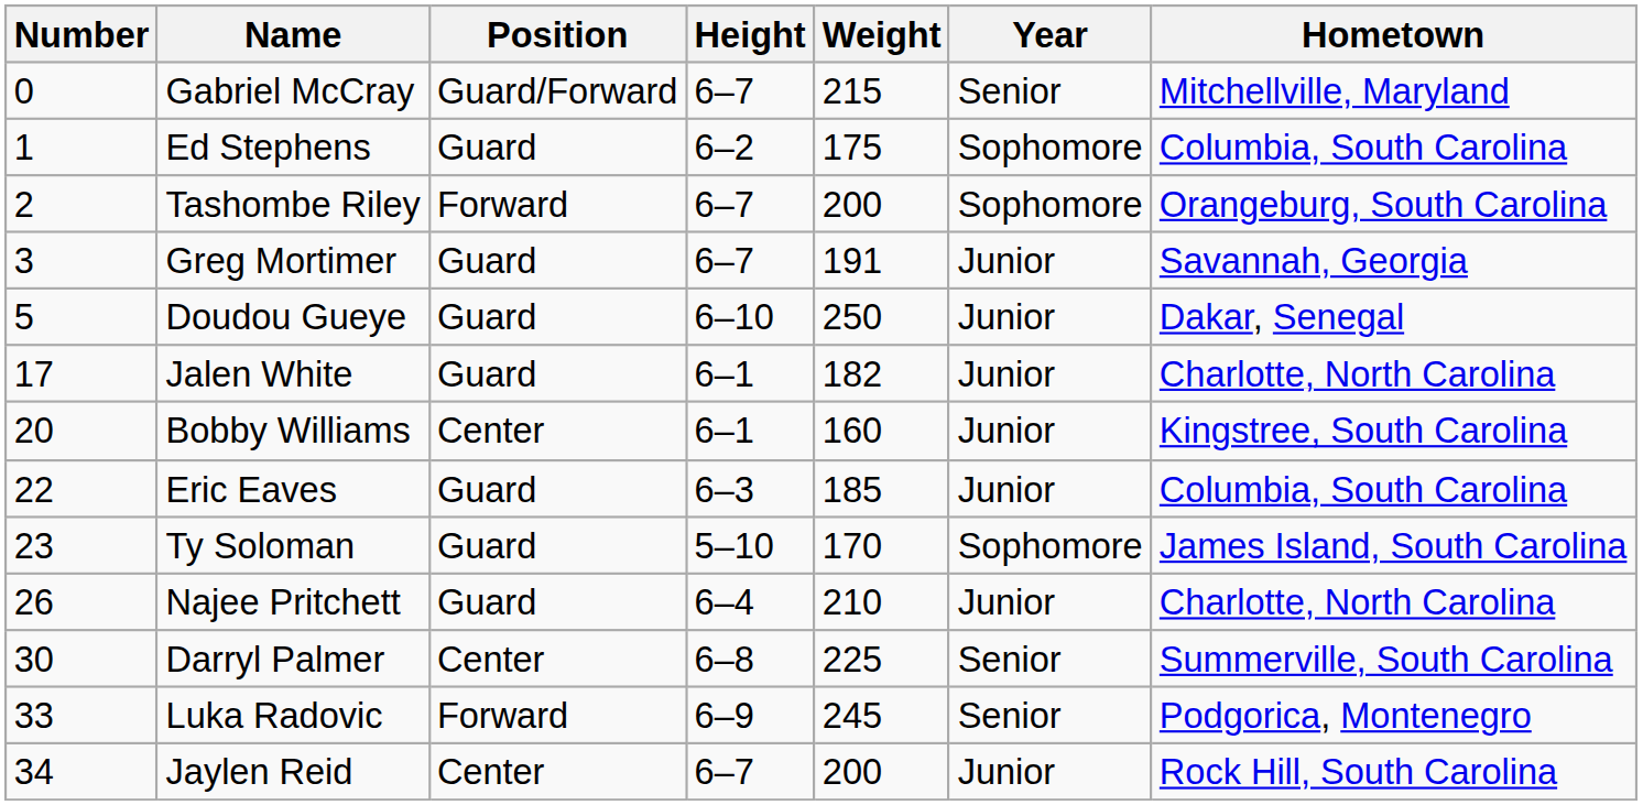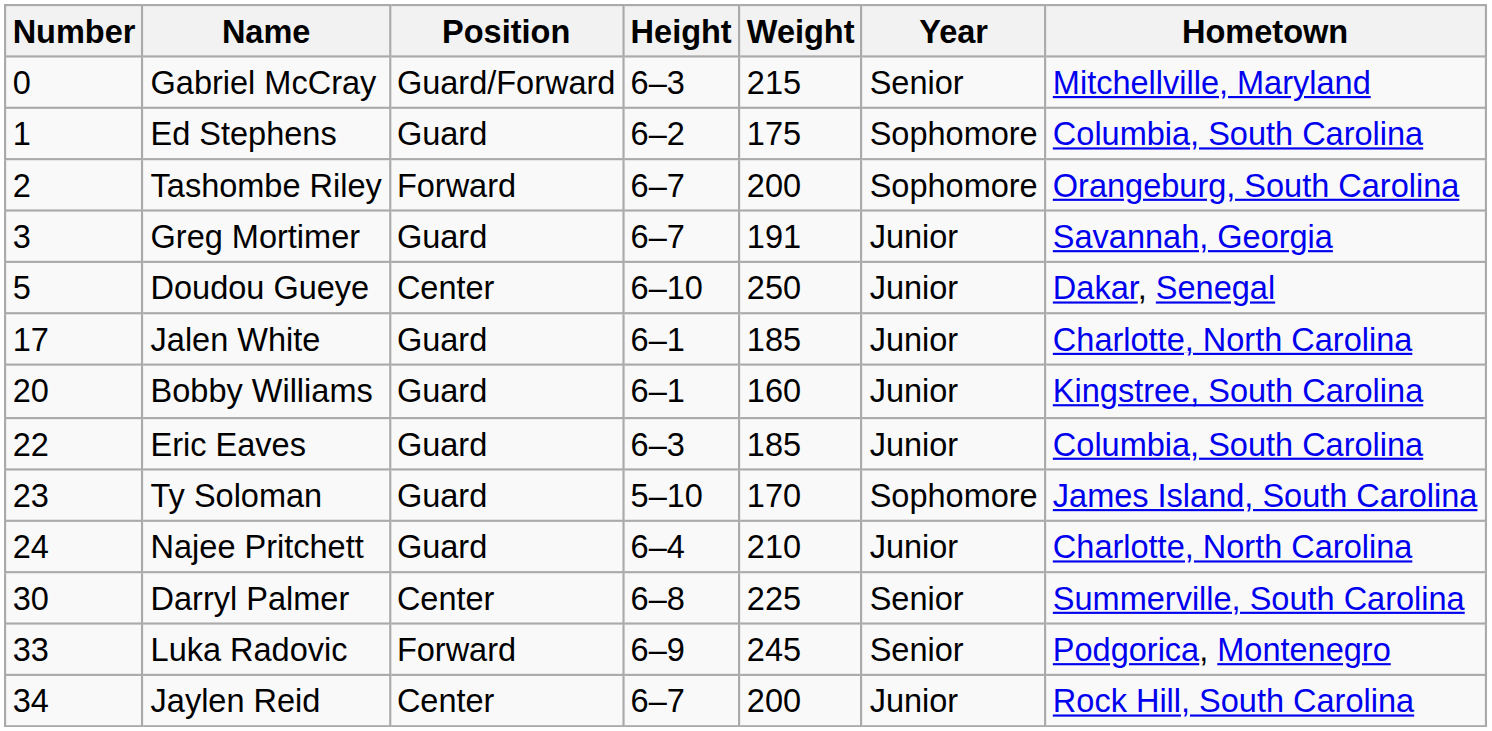 <table class="wikitable sortable" style="font-size: 95%;">
 <tr>
 <th>Number</th>
 <th>Name</th>
 <th>Position</th>
 <th>Height</th>
 <th>Weight</th>
 <th>Year</th>
 <th>Hometown</th>
 </tr>
 <tr>
 <td>0</td>
 <td>Gabriel McCray</td>
 <td>Guard/Forward</td>
-<td>6–7</td>
+<td>6–3</td>
 <td>215</td>
 <td>Senior</td>
 <td><a href='#'>Mitchellville, Maryland</a></td>
 </tr>
 <tr>
 <td>1</td>
 <td>Ed Stephens</td>
 <td>Guard</td>
 <td>6–2</td>
 <td>175</td>
 <td>Sophomore</td>
 <td><a href='#'>Columbia, South Carolina</a></td>
 </tr>
 <tr>
 <td>2</td>
 <td>Tashombe Riley</td>
 <td>Forward</td>
 <td>6–7</td>
 <td>200</td>
 <td>Sophomore</td>
 <td><a href='#'>Orangeburg, South Carolina</a></td>
 </tr>
 <tr>
 <td>3</td>
 <td>Greg Mortimer</td>
 <td>Guard</td>
 <td>6–7</td>
 <td>191</td>
 <td>Junior</td>
 <td><a href='#'>Savannah, Georgia</a></td>
 </tr>
 <tr>
 <td>5</td>
 <td>Doudou Gueye</td>
-<td>Guard</td>
+<td>Center</td>
 <td>6–10</td>
 <td>250</td>
 <td>Junior</td>
 <td><a href='#'>Dakar</a>, <a href='#'>Senegal</a></td>
 </tr>
 <tr>
 <td>17</td>
 <td>Jalen White</td>
 <td>Guard</td>
 <td>6–1</td>
-<td>182</td>
+<td>185</td>
 <td>Junior</td>
 <td><a href='#'>Charlotte, North Carolina</a></td>
 </tr>
 <tr>
 <td>20</td>
 <td>Bobby Williams</td>
-<td>Center</td>
+<td>Guard</td>
 <td>6–1</td>
 <td>160</td>
 <td>Junior</td>
 <td><a href='#'>Kingstree, South Carolina</a></td>
 </tr>
 <tr>
 <td>22</td>
 <td>Eric Eaves</td>
 <td>Guard</td>
 <td>6–3</td>
 <td>185</td>
 <td>Junior</td>
 <td><a href='#'>Columbia, South Carolina</a></td>
 </tr>
 <tr>
 <td>23</td>
 <td>Ty Soloman</td>
 <td>Guard</td>
 <td>5–10</td>
 <td>170</td>
 <td>Sophomore</td>
 <td><a href='#'>James Island, South Carolina</a></td>
 </tr>
 <tr>
-<td>26</td>
+<td>24</td>
 <td>Najee Pritchett</td>
 <td>Guard</td>
 <td>6–4</td>
 <td>210</td>
 <td>Junior</td>
 <td><a href='#'>Charlotte, North Carolina</a></td>
 </tr>
 <tr>
 <td>30</td>
 <td>Darryl Palmer</td>
 <td>Center</td>
 <td>6–8</td>
 <td>225</td>
 <td>Senior</td>
 <td><a href='#'>Summerville, South Carolina</a></td>
 </tr>
 <tr>
 <td>33</td>
 <td>Luka Radovic</td>
 <td>Forward</td>
 <td>6–9</td>
 <td>245</td>
 <td>Senior</td>
 <td><a href='#'>Podgorica</a>, <a href='#'>Montenegro</a></td>
 </tr>
 <tr>
 <td>34</td>
 <td>Jaylen Reid</td>
 <td>Center</td>
 <td>6–7</td>
 <td>200</td>
 <td>Junior</td>
 <td><a href='#'>Rock Hill, South Carolina</a></td>
 </tr>
 </table>
